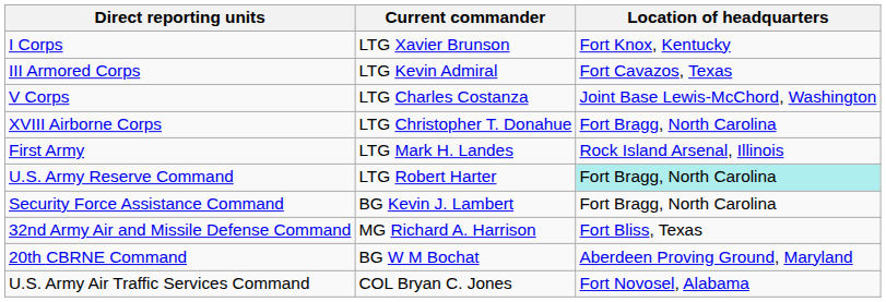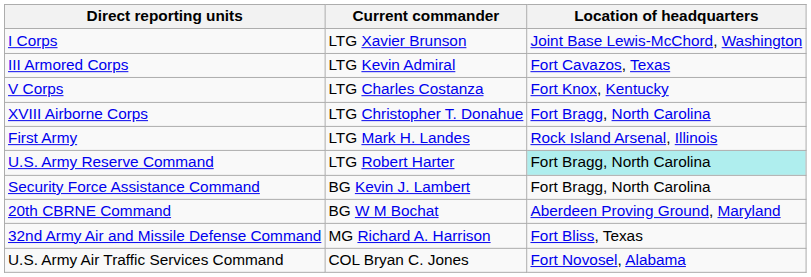 <table class="wikitable">
 <tr>
 <th>Direct reporting units</th>
 <th>Current commander</th>
 <th>Location of headquarters</th>
 </tr>
 <tr>
 <td> <a href='#'>I Corps</a></td>
 <td>LTG <a href='#'>Xavier Brunson</a></td>
-<td><a href='#'>Fort Knox</a>, <a href='#'>Kentucky</a></td>
+<td><a href='#'>Joint Base Lewis-McChord</a>, <a href='#'>Washington</a></td>
 </tr>
 <tr>
 <td> <a href='#'>III Armored Corps</a></td>
 <td>LTG <a href='#'>Kevin Admiral</a></td>
 <td><a href='#'>Fort Cavazos</a>, <a href='#'>Texas</a></td>
 </tr>
 <tr>
 <td> <a href='#'>V Corps</a></td>
 <td>LTG <a href='#'>Charles Costanza</a></td>
-<td><a href='#'>Joint Base Lewis-McChord</a>, <a href='#'>Washington</a></td>
+<td><a href='#'>Fort Knox</a>, <a href='#'>Kentucky</a></td>
 </tr>
 <tr>
 <td> <a href='#'>XVIII Airborne Corps</a></td>
 <td>LTG <a href='#'>Christopher T. Donahue</a></td>
 <td><a href='#'>Fort Bragg</a>, <a href='#'>North Carolina</a></td>
 </tr>
 <tr>
 <td> <a href='#'>First Army</a></td>
 <td>LTG <a href='#'>Mark H. Landes</a></td>
 <td><a href='#'>Rock Island Arsenal</a>, <a href='#'>Illinois</a></td>
 </tr>
 <tr>
 <td> <a href='#'>U.S. Army Reserve Command</a></td>
 <td>LTG <a href='#'>Robert Harter</a></td>
 <td style="background: paleturquoise;">Fort Bragg, North Carolina</td>
 </tr>
 <tr>
 <td> <a href='#'>Security Force Assistance Command</a></td>
 <td>BG <a href='#'>Kevin J. Lambert</a></td>
 <td>Fort Bragg, North Carolina</td>
 </tr>
 <tr>
+<td> <a href='#'>20th CBRNE Command</a></td>
+<td>BG <a href='#'>W M Bochat</a></td>
+<td><a href='#'>Aberdeen Proving Ground</a>, <a href='#'>Maryland</a></td>
+</tr>
+<tr>
 <td> <a href='#'>32nd Army Air and Missile Defense Command</a></td>
 <td>MG <a href='#'>Richard A. Harrison</a></td>
 <td><a href='#'>Fort Bliss</a>, Texas</td>
-</tr>
-<tr>
-<td> <a href='#'>20th CBRNE Command</a></td>
-<td>BG <a href='#'>W M Bochat</a></td>
-<td><a href='#'>Aberdeen Proving Ground</a>, <a href='#'>Maryland</a></td>
 </tr>
 <tr>
 <td> U.S. Army Air Traffic Services Command</td>
 <td>COL Bryan C. Jones</td>
 <td><a href='#'>Fort Novosel</a>, <a href='#'>Alabama</a></td>
 </tr>
 </table>
